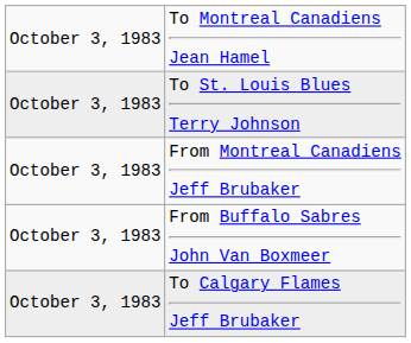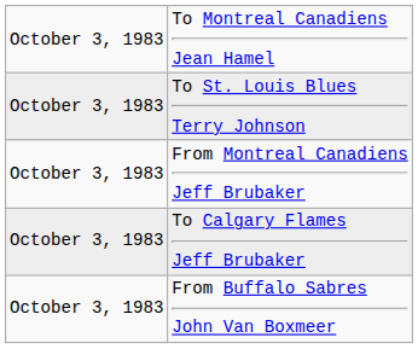 <table class="wikitable">
 <tr>
 <td>October 3, 1983</td>
 <td valign="top">To <a href='#'>Montreal Canadiens</a><hr><a href='#'>Jean Hamel</a></td>
 </tr>
 <tr style="background:#eee;">
 <td>October 3, 1983</td>
 <td valign="top">To <a href='#'>St. Louis Blues</a><hr><a href='#'>Terry Johnson</a></td>
 </tr>
 <tr>
 <td>October 3, 1983</td>
 <td valign="top">From <a href='#'>Montreal Canadiens</a><hr><a href='#'>Jeff Brubaker</a></td>
 </tr>
+<tr style="background:#eee;">
+<td>October 3, 1983</td>
+<td valign="top">To <a href='#'>Calgary Flames</a><hr><a href='#'>Jeff Brubaker</a></td>
+</tr>
 <tr>
 <td>October 3, 1983</td>
 <td valign="top">From <a href='#'>Buffalo Sabres</a><hr><a href='#'>John Van Boxmeer</a></td>
 </tr>
-<tr style="background:#eee;">
-<td>October 3, 1983</td>
-<td valign="top">To <a href='#'>Calgary Flames</a><hr><a href='#'>Jeff Brubaker</a></td>
-</tr>
 </table>
